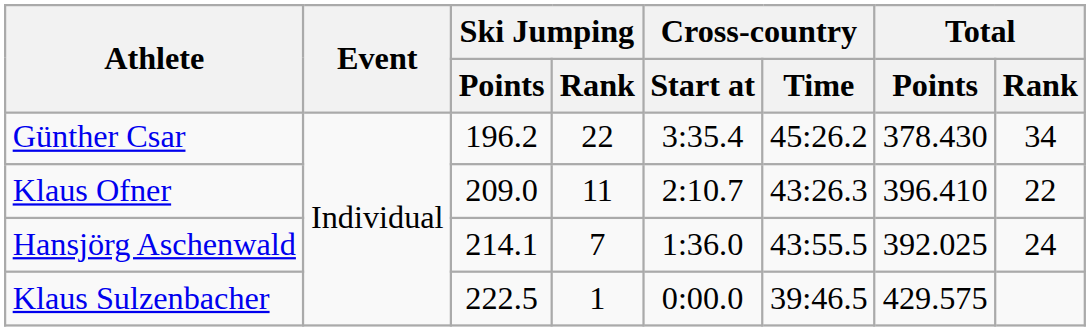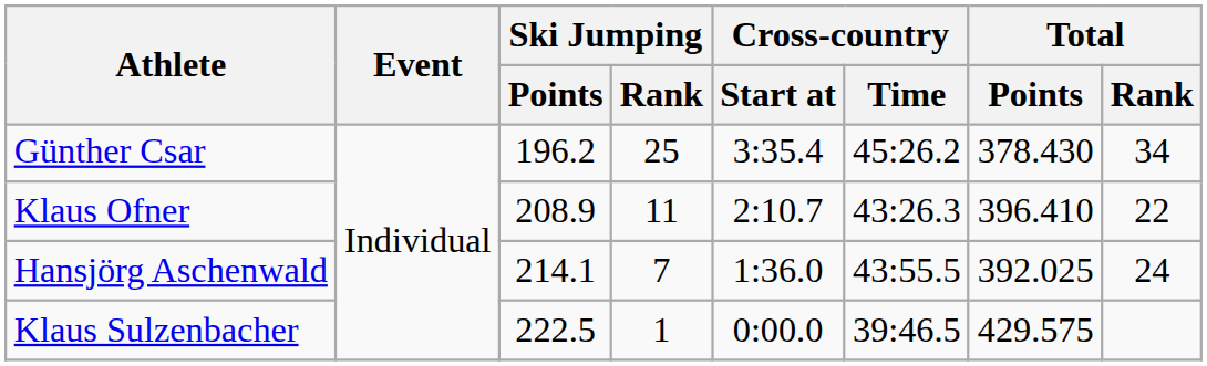 <table class="wikitable" style="font-size:90%">
 <tr>
 <th rowspan="2">Athlete</th>
 <th rowspan="2">Event</th>
 <th colspan="2">Ski Jumping</th>
 <th colspan="2">Cross-country</th>
 <th colspan="2">Total</th>
 </tr>
 <tr>
 <th>Points</th>
 <th>Rank</th>
 <th>Start at</th>
 <th>Time</th>
 <th>Points</th>
 <th>Rank</th>
 </tr>
 <tr>
 <td><a href='#'>Günther Csar</a></td>
 <td rowspan="4">Individual</td>
 <td align="center">196.2</td>
-<td align="center">22</td>
+<td align="center">25</td>
 <td align="center">3:35.4</td>
 <td align="center">45:26.2</td>
 <td align="center">378.430</td>
 <td align="center">34</td>
 </tr>
 <tr>
 <td><a href='#'>Klaus Ofner</a></td>
-<td align="center">209.0</td>
+<td align="center">208.9</td>
 <td align="center">11</td>
 <td align="center">2:10.7</td>
 <td align="center">43:26.3</td>
 <td align="center">396.410</td>
 <td align="center">22</td>
 </tr>
 <tr>
 <td><a href='#'>Hansjörg Aschenwald</a></td>
 <td align="center">214.1</td>
 <td align="center">7</td>
 <td align="center">1:36.0</td>
 <td align="center">43:55.5</td>
 <td align="center">392.025</td>
 <td align="center">24</td>
 </tr>
 <tr>
 <td><a href='#'>Klaus Sulzenbacher</a></td>
 <td align="center">222.5</td>
 <td align="center">1</td>
 <td align="center">0:00.0</td>
 <td align="center">39:46.5</td>
 <td align="center">429.575</td>
 <td align="center"></td>
 </tr>
 </table>
